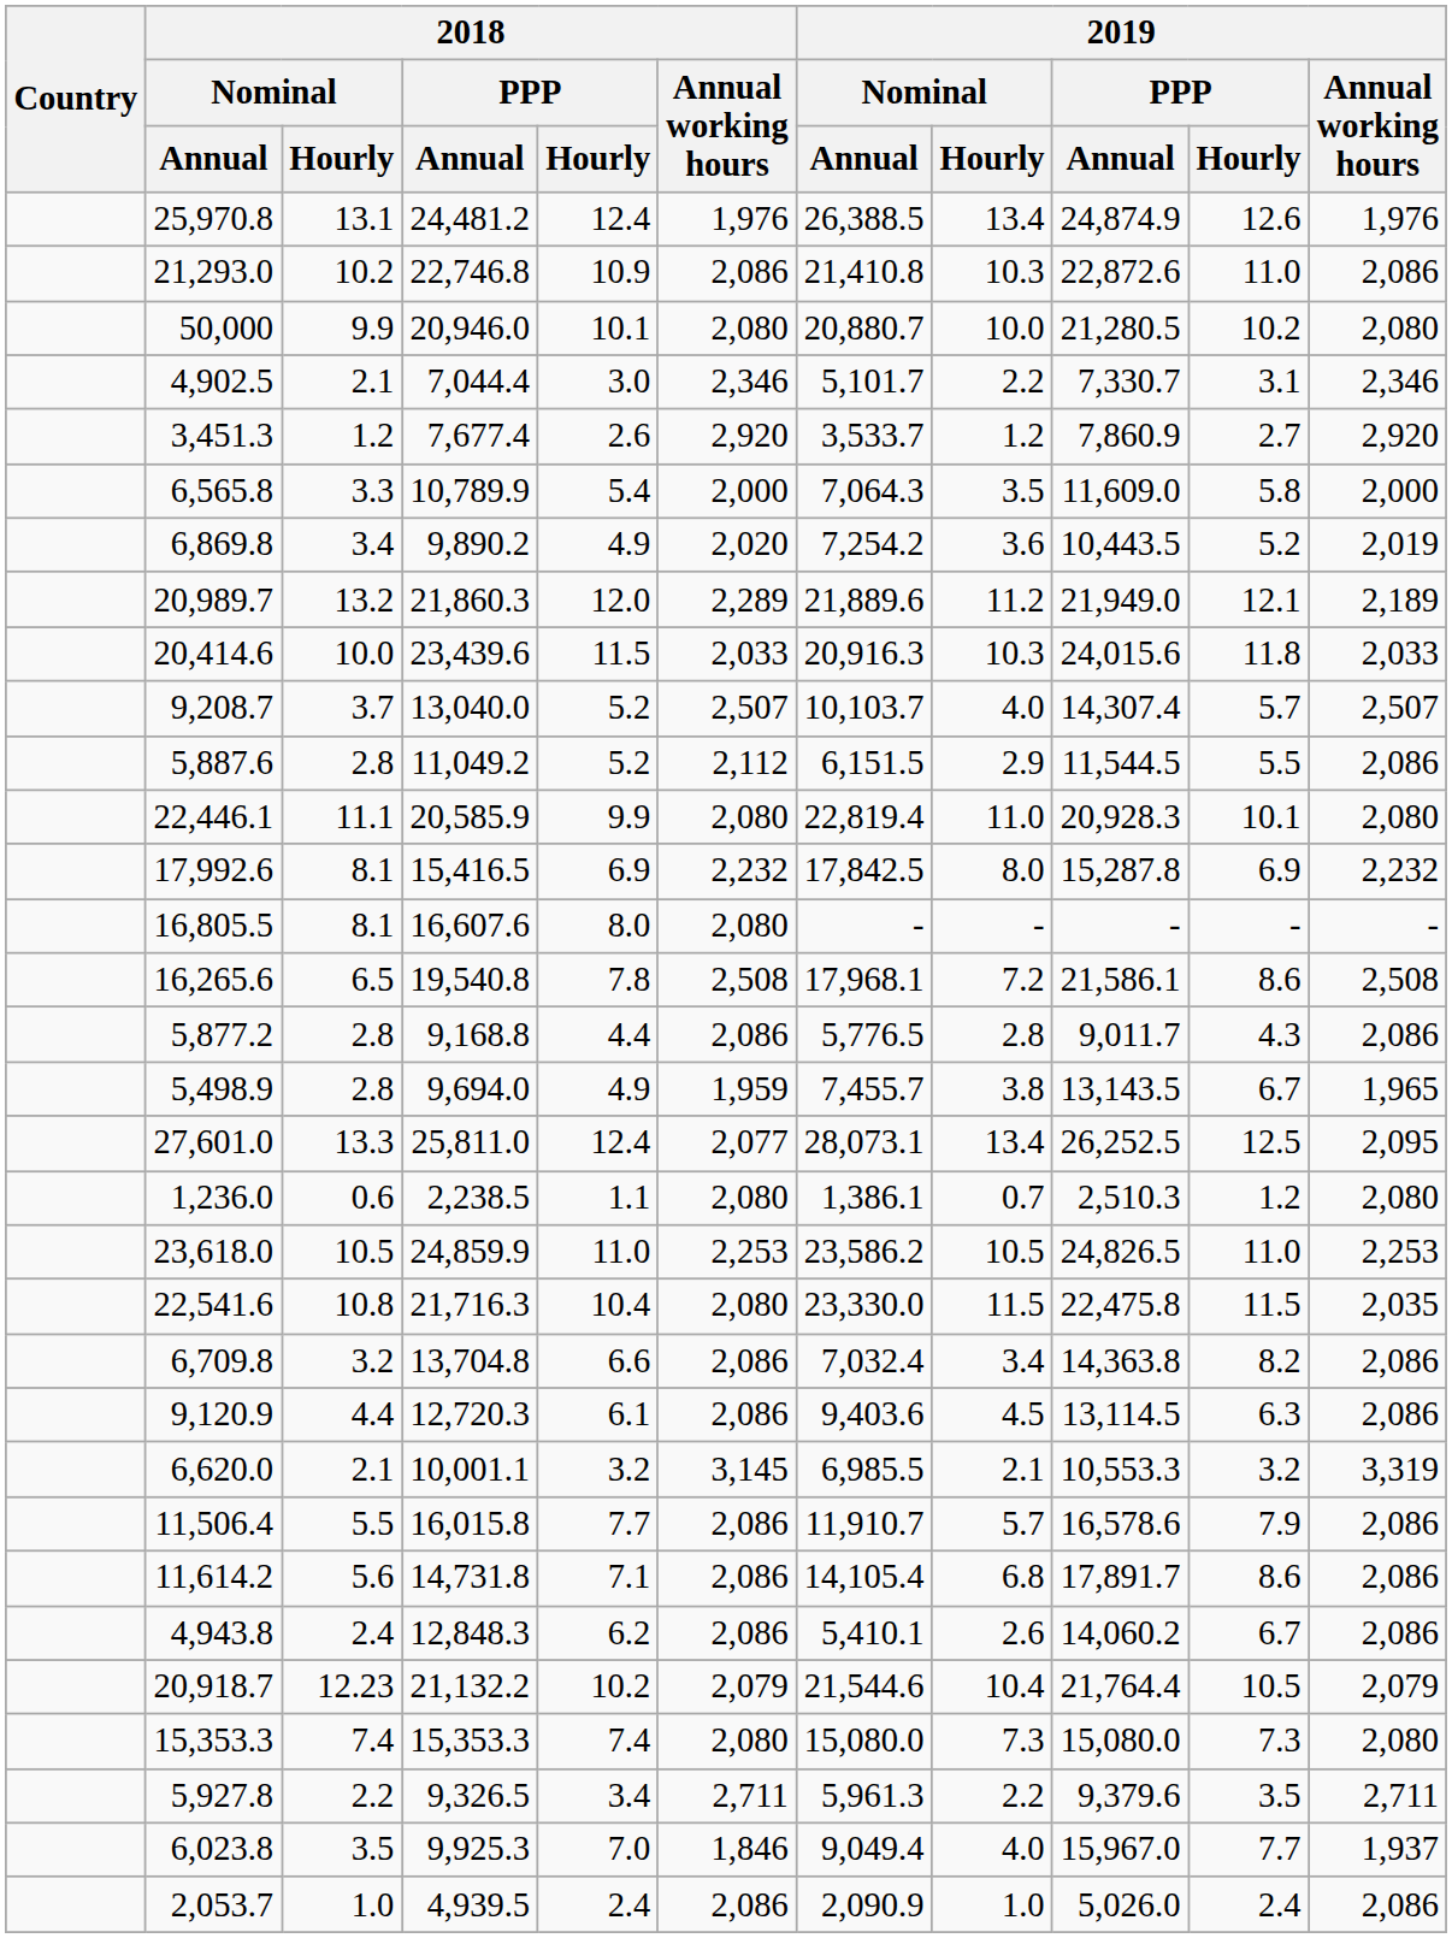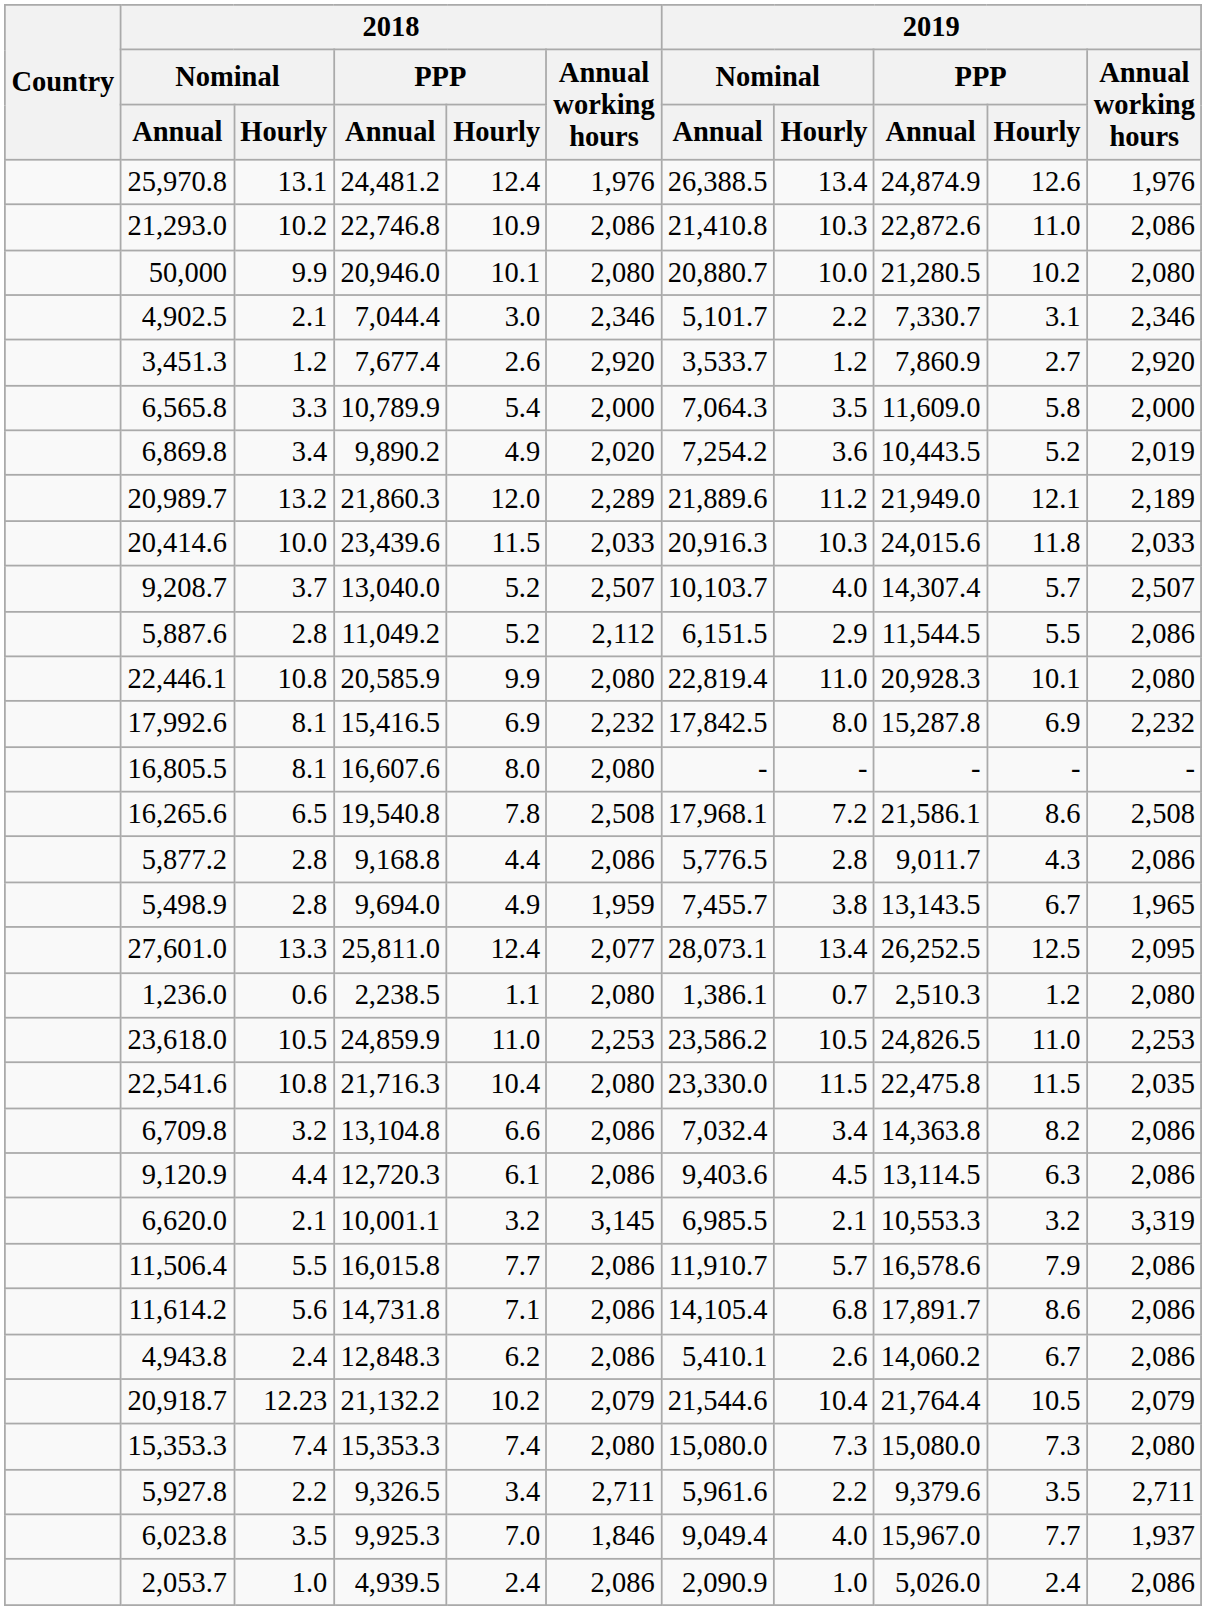 <table class="wikitable sortable mw-datatable static-row-numbers sticky-header-multi col1left" style=text-align:right;>
 <tr>
 <th rowspan=3>Country</th>
 <th colspan=5>2018</th>
 <th colspan=5>2019</th>
 </tr>
 <tr>
 <th colspan=2>Nominal</th>
 <th colspan=2>PPP</th>
 <th rowspan=2>Annual working<br>hours</th>
 <th colspan=2>Nominal</th>
 <th colspan=2>PPP</th>
 <th rowspan=2>Annual working<br>hours</th>
 </tr>
 <tr>
 <th>Annual</th>
 <th>Hourly</th>
 <th>Annual</th>
 <th>Hourly</th>
 <th>Annual</th>
 <th>Hourly</th>
 <th>Annual</th>
 <th>Hourly</th>
 </tr>
 <tr>
 <td></td>
 <td>25,970.8</td>
 <td>13.1</td>
 <td>24,481.2</td>
 <td>12.4</td>
 <td>1,976</td>
 <td>26,388.5</td>
 <td>13.4</td>
 <td>24,874.9</td>
 <td>12.6</td>
 <td>1,976</td>
 </tr>
 <tr>
 <td></td>
 <td>21,293.0</td>
 <td>10.2</td>
 <td>22,746.8</td>
 <td>10.9</td>
 <td>2,086</td>
 <td>21,410.8</td>
 <td>10.3</td>
 <td>22,872.6</td>
 <td>11.0</td>
 <td>2,086</td>
 </tr>
 <tr>
 <td></td>
 <td>50,000</td>
 <td>9.9</td>
 <td>20,946.0</td>
 <td>10.1</td>
 <td>2,080</td>
 <td>20,880.7</td>
 <td>10.0</td>
 <td>21,280.5</td>
 <td>10.2</td>
 <td>2,080</td>
 </tr>
 <tr>
 <td></td>
 <td>4,902.5</td>
 <td>2.1</td>
 <td>7,044.4</td>
 <td>3.0</td>
 <td>2,346</td>
 <td>5,101.7</td>
 <td>2.2</td>
 <td>7,330.7</td>
 <td>3.1</td>
 <td>2,346</td>
 </tr>
 <tr>
 <td></td>
 <td>3,451.3</td>
 <td>1.2</td>
 <td>7,677.4</td>
 <td>2.6</td>
 <td>2,920</td>
 <td>3,533.7</td>
 <td>1.2</td>
 <td>7,860.9</td>
 <td>2.7</td>
 <td>2,920</td>
 </tr>
 <tr>
 <td></td>
 <td>6,565.8</td>
 <td>3.3</td>
 <td>10,789.9</td>
 <td>5.4</td>
 <td>2,000</td>
 <td>7,064.3</td>
 <td>3.5</td>
 <td>11,609.0</td>
 <td>5.8</td>
 <td>2,000</td>
 </tr>
 <tr>
 <td></td>
 <td>6,869.8</td>
 <td>3.4</td>
 <td>9,890.2</td>
 <td>4.9</td>
 <td>2,020</td>
 <td>7,254.2</td>
 <td>3.6</td>
 <td>10,443.5</td>
 <td>5.2</td>
 <td>2,019</td>
 </tr>
 <tr>
 <td></td>
 <td>20,989.7</td>
 <td>13.2</td>
 <td>21,860.3</td>
 <td>12.0</td>
 <td>2,289</td>
 <td>21,889.6</td>
 <td>11.2</td>
 <td>21,949.0</td>
 <td>12.1</td>
 <td>2,189</td>
 </tr>
 <tr>
 <td></td>
 <td>20,414.6</td>
 <td>10.0</td>
 <td>23,439.6</td>
 <td>11.5</td>
 <td>2,033</td>
 <td>20,916.3</td>
 <td>10.3</td>
 <td>24,015.6</td>
 <td>11.8</td>
 <td>2,033</td>
 </tr>
 <tr>
 <td></td>
 <td>9,208.7</td>
 <td>3.7</td>
 <td>13,040.0</td>
 <td>5.2</td>
 <td>2,507</td>
 <td>10,103.7</td>
 <td>4.0</td>
 <td>14,307.4</td>
 <td>5.7</td>
 <td>2,507</td>
 </tr>
 <tr>
 <td></td>
 <td>5,887.6</td>
 <td>2.8</td>
 <td>11,049.2</td>
 <td>5.2</td>
 <td>2,112</td>
 <td>6,151.5</td>
 <td>2.9</td>
 <td>11,544.5</td>
 <td>5.5</td>
 <td>2,086</td>
 </tr>
 <tr>
 <td></td>
 <td>22,446.1</td>
-<td>11.1</td>
+<td>10.8</td>
 <td>20,585.9</td>
 <td>9.9</td>
 <td>2,080</td>
 <td>22,819.4</td>
 <td>11.0</td>
 <td>20,928.3</td>
 <td>10.1</td>
 <td>2,080</td>
 </tr>
 <tr>
 <td></td>
 <td>17,992.6</td>
 <td>8.1</td>
 <td>15,416.5</td>
 <td>6.9</td>
 <td>2,232</td>
 <td>17,842.5</td>
 <td>8.0</td>
 <td>15,287.8</td>
 <td>6.9</td>
 <td>2,232</td>
 </tr>
 <tr>
 <td></td>
 <td>16,805.5</td>
 <td>8.1</td>
 <td>16,607.6</td>
 <td>8.0</td>
 <td>2,080</td>
 <td>-</td>
 <td>-</td>
 <td>-</td>
 <td>-</td>
 <td>-</td>
 </tr>
 <tr>
 <td></td>
 <td>16,265.6</td>
 <td>6.5</td>
 <td>19,540.8</td>
 <td>7.8</td>
 <td>2,508</td>
 <td>17,968.1</td>
 <td>7.2</td>
 <td>21,586.1</td>
 <td>8.6</td>
 <td>2,508</td>
 </tr>
 <tr>
 <td></td>
 <td>5,877.2</td>
 <td>2.8</td>
 <td>9,168.8</td>
 <td>4.4</td>
 <td>2,086</td>
 <td>5,776.5</td>
 <td>2.8</td>
 <td>9,011.7</td>
 <td>4.3</td>
 <td>2,086</td>
 </tr>
 <tr>
 <td></td>
 <td>5,498.9</td>
 <td>2.8</td>
 <td>9,694.0</td>
 <td>4.9</td>
 <td>1,959</td>
 <td>7,455.7</td>
 <td>3.8</td>
 <td>13,143.5</td>
 <td>6.7</td>
 <td>1,965</td>
 </tr>
 <tr>
 <td></td>
 <td>27,601.0</td>
 <td>13.3</td>
 <td>25,811.0</td>
 <td>12.4</td>
 <td>2,077</td>
 <td>28,073.1</td>
 <td>13.4</td>
 <td>26,252.5</td>
 <td>12.5</td>
 <td>2,095</td>
 </tr>
 <tr>
 <td></td>
 <td>1,236.0</td>
 <td>0.6</td>
 <td>2,238.5</td>
 <td>1.1</td>
 <td>2,080</td>
 <td>1,386.1</td>
 <td>0.7</td>
 <td>2,510.3</td>
 <td>1.2</td>
 <td>2,080</td>
 </tr>
 <tr>
 <td></td>
 <td>23,618.0</td>
 <td>10.5</td>
 <td>24,859.9</td>
 <td>11.0</td>
 <td>2,253</td>
 <td>23,586.2</td>
 <td>10.5</td>
 <td>24,826.5</td>
 <td>11.0</td>
 <td>2,253</td>
 </tr>
 <tr>
 <td></td>
 <td>22,541.6</td>
 <td>10.8</td>
 <td>21,716.3</td>
 <td>10.4</td>
 <td>2,080</td>
 <td>23,330.0</td>
 <td>11.5</td>
 <td>22,475.8</td>
 <td>11.5</td>
 <td>2,035</td>
 </tr>
 <tr>
 <td></td>
 <td>6,709.8</td>
 <td>3.2</td>
-<td>13,704.8</td>
+<td>13,104.8</td>
 <td>6.6</td>
 <td>2,086</td>
 <td>7,032.4</td>
 <td>3.4</td>
 <td>14,363.8</td>
 <td>8.2</td>
 <td>2,086</td>
 </tr>
 <tr>
 <td></td>
 <td>9,120.9</td>
 <td>4.4</td>
 <td>12,720.3</td>
 <td>6.1</td>
 <td>2,086</td>
 <td>9,403.6</td>
 <td>4.5</td>
 <td>13,114.5</td>
 <td>6.3</td>
 <td>2,086</td>
 </tr>
 <tr>
 <td></td>
 <td>6,620.0</td>
 <td>2.1</td>
 <td>10,001.1</td>
 <td>3.2</td>
 <td>3,145</td>
 <td>6,985.5</td>
 <td>2.1</td>
 <td>10,553.3</td>
 <td>3.2</td>
 <td>3,319</td>
 </tr>
 <tr>
 <td></td>
 <td>11,506.4</td>
 <td>5.5</td>
 <td>16,015.8</td>
 <td>7.7</td>
 <td>2,086</td>
 <td>11,910.7</td>
 <td>5.7</td>
 <td>16,578.6</td>
 <td>7.9</td>
 <td>2,086</td>
 </tr>
 <tr>
 <td></td>
 <td>11,614.2</td>
 <td>5.6</td>
 <td>14,731.8</td>
 <td>7.1</td>
 <td>2,086</td>
 <td>14,105.4</td>
 <td>6.8</td>
 <td>17,891.7</td>
 <td>8.6</td>
 <td>2,086</td>
 </tr>
 <tr>
 <td></td>
 <td>4,943.8</td>
 <td>2.4</td>
 <td>12,848.3</td>
 <td>6.2</td>
 <td>2,086</td>
 <td>5,410.1</td>
 <td>2.6</td>
 <td>14,060.2</td>
 <td>6.7</td>
 <td>2,086</td>
 </tr>
 <tr>
 <td></td>
 <td>20,918.7</td>
 <td>12.23</td>
 <td>21,132.2</td>
 <td>10.2</td>
 <td>2,079</td>
 <td>21,544.6</td>
 <td>10.4</td>
 <td>21,764.4</td>
 <td>10.5</td>
 <td>2,079</td>
 </tr>
 <tr>
 <td></td>
 <td>15,353.3</td>
 <td>7.4</td>
 <td>15,353.3</td>
 <td>7.4</td>
 <td>2,080</td>
 <td>15,080.0</td>
 <td>7.3</td>
 <td>15,080.0</td>
 <td>7.3</td>
 <td>2,080</td>
 </tr>
 <tr>
 <td></td>
 <td>5,927.8</td>
 <td>2.2</td>
 <td>9,326.5</td>
 <td>3.4</td>
 <td>2,711</td>
-<td>5,961.3</td>
+<td>5,961.6</td>
 <td>2.2</td>
 <td>9,379.6</td>
 <td>3.5</td>
 <td>2,711</td>
 </tr>
 <tr>
 <td></td>
 <td>6,023.8</td>
 <td>3.5</td>
 <td>9,925.3</td>
 <td>7.0</td>
 <td>1,846</td>
 <td>9,049.4</td>
 <td>4.0</td>
 <td>15,967.0</td>
 <td>7.7</td>
 <td>1,937</td>
 </tr>
 <tr>
 <td></td>
 <td>2,053.7</td>
 <td>1.0</td>
 <td>4,939.5</td>
 <td>2.4</td>
 <td>2,086</td>
 <td>2,090.9</td>
 <td>1.0</td>
 <td>5,026.0</td>
 <td>2.4</td>
 <td>2,086</td>
 </tr>
 </table>
